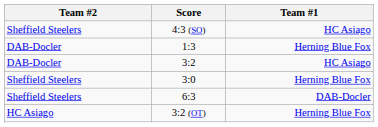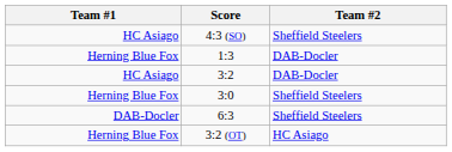 <table class="wikitable" style="text-align: center;">
 <tr>
+<th width=22%>Team #1</th>
+<th width=11%>Score</th>
 <th width=22%>Team #2</th>
-<th width=11%>Score</th>
-<th width=22%>Team #1</th>
 </tr>
 <tr>
+<td style="text-align: right;"><a href='#'>HC Asiago</a>  </td>
+<td>4:3 <small>(<a href='#'>SO</a>)</small></td>
 <td style="text-align: left;"> <a href='#'>Sheffield Steelers</a></td>
-<td>4:3 <small>(<a href='#'>SO</a>)</small></td>
-<td style="text-align: right;"><a href='#'>HC Asiago</a>  </td>
 </tr>
 <tr>
+<td style="text-align: right;"><a href='#'>Herning Blue Fox</a> </td>
+<td>1:3</td>
 <td style="text-align: left;"> <a href='#'>DAB-Docler</a></td>
-<td>1:3</td>
-<td style="text-align: right;"><a href='#'>Herning Blue Fox</a> </td>
 </tr>
 <tr>
+<td style="text-align: right;"><a href='#'>HC Asiago</a>  </td>
+<td>3:2</td>
 <td style="text-align: left;"> <a href='#'>DAB-Docler</a></td>
-<td>3:2</td>
-<td style="text-align: right;"><a href='#'>HC Asiago</a>  </td>
 </tr>
 <tr>
+<td style="text-align: right;"><a href='#'>Herning Blue Fox</a> </td>
+<td>3:0</td>
 <td style="text-align: left;"> <a href='#'>Sheffield Steelers</a></td>
-<td>3:0</td>
-<td style="text-align: right;"><a href='#'>Herning Blue Fox</a> </td>
 </tr>
 <tr>
+<td style="text-align: right;"><a href='#'>DAB-Docler</a> </td>
+<td>6:3</td>
 <td style="text-align: left;"> <a href='#'>Sheffield Steelers</a></td>
-<td>6:3</td>
-<td style="text-align: right;"><a href='#'>DAB-Docler</a> </td>
 </tr>
 <tr>
+<td style="text-align: right;"><a href='#'>Herning Blue Fox</a> </td>
+<td>3:2 <small>(<a href='#'>OT</a>)</small></td>
 <td style="text-align: left;"> <a href='#'>HC Asiago</a></td>
-<td>3:2 <small>(<a href='#'>OT</a>)</small></td>
-<td style="text-align: right;"><a href='#'>Herning Blue Fox</a> </td>
 </tr>
 </table>
